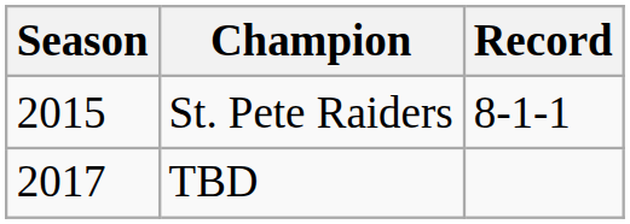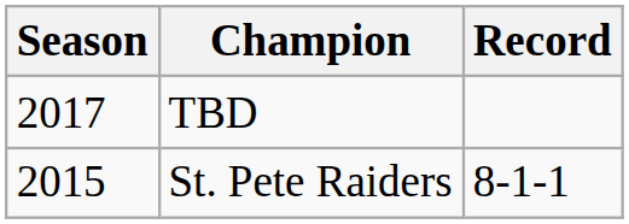 <table class="wikitable">
 <tr>
 <th>Season</th>
 <th>Champion</th>
 <th>Record</th>
 </tr>
 <tr>
+<td>2017</td>
+<td>TBD</td>
+<td></td>
+</tr>
+<tr>
 <td>2015</td>
 <td>St. Pete Raiders</td>
 <td>8-1-1</td>
 </tr>
-<tr>
-<td>2017</td>
-<td>TBD</td>
-<td></td>
-</tr>
 </table>
